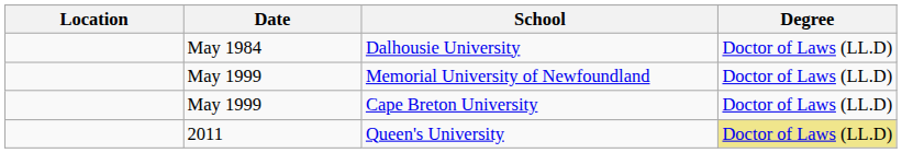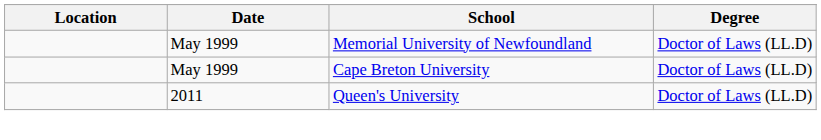 <table class="wikitable">
 <tr>
 </tr>
 <tr>
 <th style="width:20%;">Location</th>
 <th style="width:20%;">Date</th>
 <th style="width:40%;">School</th>
 <th style="width:20%;">Degree</th>
-</tr>
-<tr>
-<td></td>
-<td>May 1984</td>
-<td><a href='#'>Dalhousie University</a></td>
-<td><a href='#'>Doctor of Laws</a>  (LL.D)</td>
 </tr>
 <tr>
 <td></td>
 <td>May 1999</td>
 <td><a href='#'>Memorial University of Newfoundland</a></td>
 <td><a href='#'>Doctor of Laws</a> (LL.D)</td>
 </tr>
 <tr>
 <td></td>
 <td>May 1999</td>
 <td><a href='#'>Cape Breton University</a></td>
 <td><a href='#'>Doctor of Laws</a> (LL.D)</td>
 </tr>
 <tr>
 <td></td>
 <td>2011</td>
 <td><a href='#'>Queen's University</a></td>
-<td style="background: khaki;"><a href='#'>Doctor of Laws</a> (LL.D)</td>
+<td><a href='#'>Doctor of Laws</a> (LL.D)</td>
 </tr>
 </table>
